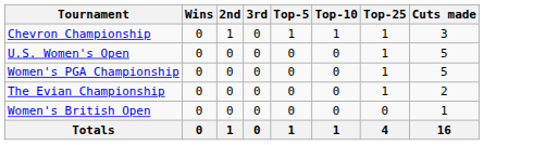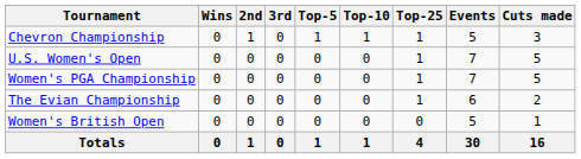 <table class=wikitable style=text-align:center>
 <tr>
 <th>Tournament</th>
 <th>Wins</th>
 <th>2nd</th>
 <th>3rd</th>
 <th>Top-5</th>
 <th>Top-10</th>
 <th>Top-25</th>
+<th>Events</th>
 <th>Cuts made</th>
 </tr>
 <tr>
 <td align=left><a href='#'>Chevron Championship</a></td>
 <td>0</td>
 <td>1</td>
 <td>0</td>
 <td>1</td>
 <td>1</td>
 <td>1</td>
+<td>5</td>
 <td>3</td>
 </tr>
 <tr>
 <td align=left><a href='#'>U.S. Women's Open</a></td>
 <td>0</td>
 <td>0</td>
 <td>0</td>
 <td>0</td>
 <td>0</td>
 <td>1</td>
+<td>7</td>
 <td>5</td>
 </tr>
 <tr>
 <td align=left><a href='#'>Women's PGA Championship</a></td>
 <td>0</td>
 <td>0</td>
 <td>0</td>
 <td>0</td>
 <td>0</td>
 <td>1</td>
+<td>7</td>
 <td>5</td>
 </tr>
 <tr>
 <td align=left><a href='#'>The Evian Championship</a></td>
 <td>0</td>
 <td>0</td>
 <td>0</td>
 <td>0</td>
 <td>0</td>
 <td>1</td>
+<td>6</td>
 <td>2</td>
 </tr>
 <tr>
 <td align=left><a href='#'>Women's British Open</a></td>
 <td>0</td>
 <td>0</td>
 <td>0</td>
 <td>0</td>
 <td>0</td>
 <td>0</td>
+<td>5</td>
 <td>1</td>
 </tr>
 <tr>
 <th>Totals</th>
 <th>0</th>
 <th>1</th>
 <th>0</th>
 <th>1</th>
 <th>1</th>
 <th>4</th>
+<th>30</th>
 <th>16</th>
 </tr>
 </table>
